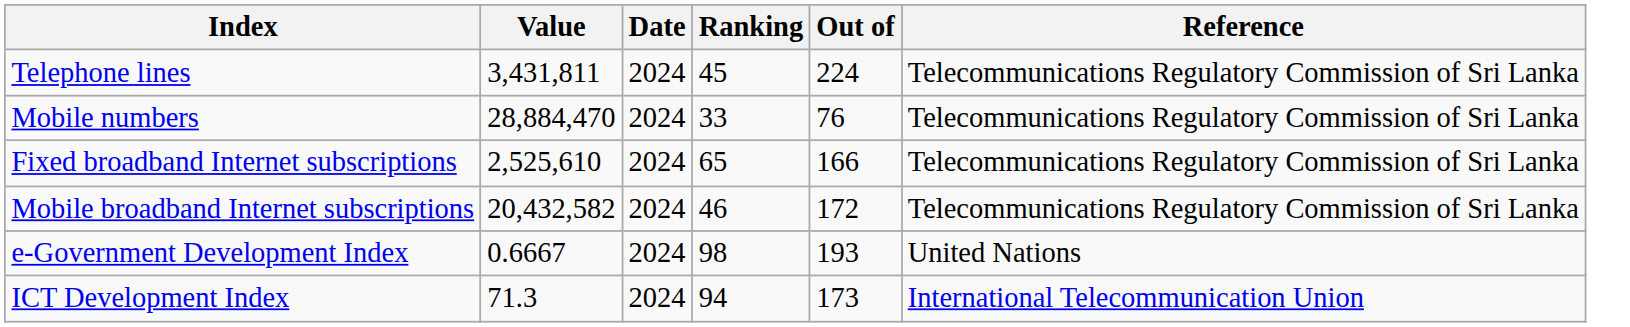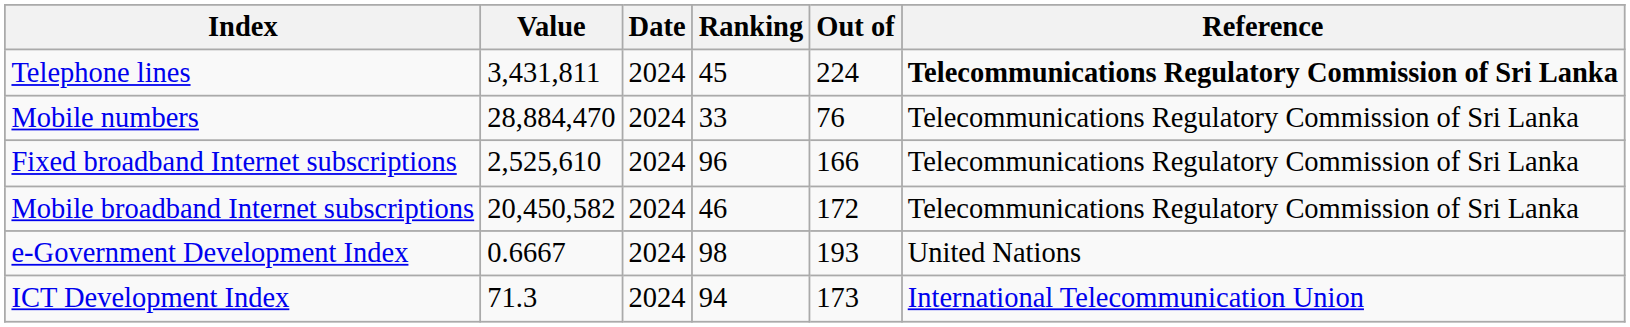 <table class="wikitable">
 <tr>
 <th>Index</th>
 <th>Value</th>
 <th>Date</th>
 <th>Ranking</th>
 <th>Out of</th>
 <th>Reference</th>
 </tr>
 <tr>
 <td><a href='#'>Telephone lines</a></td>
 <td>3,431,811</td>
 <td>2024</td>
 <td>45</td>
 <td>224</td>
-<td>Telecommunications Regulatory Commission of Sri Lanka</td>
+<td><strong>Telecommunications Regulatory Commission of Sri Lanka</strong></td>
 </tr>
 <tr>
 <td><a href='#'>Mobile numbers</a></td>
 <td>28,884,470</td>
 <td>2024</td>
 <td>33</td>
 <td>76</td>
 <td>Telecommunications Regulatory Commission of Sri Lanka</td>
 </tr>
 <tr>
 <td><a href='#'>Fixed broadband Internet subscriptions</a></td>
 <td>2,525,610</td>
 <td>2024</td>
-<td>65</td>
+<td>96</td>
 <td>166</td>
 <td>Telecommunications Regulatory Commission of Sri Lanka</td>
 </tr>
 <tr>
 <td><a href='#'>Mobile broadband Internet subscriptions</a></td>
-<td>20,432,582</td>
+<td>20,450,582</td>
 <td>2024</td>
 <td>46</td>
 <td>172</td>
 <td>Telecommunications Regulatory Commission of Sri Lanka</td>
 </tr>
 <tr>
 <td><a href='#'>e-Government Development Index</a></td>
 <td>0.6667</td>
 <td>2024</td>
 <td>98</td>
 <td>193</td>
 <td>United Nations</td>
 </tr>
 <tr>
 <td><a href='#'>ICT Development Index</a></td>
 <td>71.3</td>
 <td>2024</td>
 <td>94</td>
 <td>173</td>
 <td><a href='#'>International Telecommunication Union</a></td>
 </tr>
 </table>
